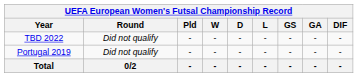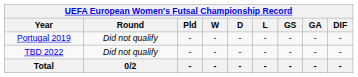 <table class="wikitable" style="text-align: center;font-size:90%;">
 <tr>
 <th colspan="9"><a href='#'>UEFA European Women's Futsal Championship Record</a></th>
 </tr>
 <tr>
 <th width="125">Year</th>
 <th width="150">Round</th>
 <th width="35">Pld</th>
 <th width="35">W</th>
 <th width="35">D</th>
 <th width="35">L</th>
 <th width="35">GS</th>
 <th width="35">GA</th>
 <th width="35">DIF</th>
 </tr>
 <tr>
-<td><a href='#'>TBD 2022</a></td>
+<td><a href='#'>Portugal 2019</a></td>
 <td><em>Did not qualify</em></td>
 <td>-</td>
 <td>-</td>
 <td>-</td>
 <td>-</td>
 <td>-</td>
 <td>-</td>
 <td>-</td>
 </tr>
 <tr>
-<td><a href='#'>Portugal 2019</a></td>
+<td><a href='#'>TBD 2022</a></td>
 <td><em>Did not qualify</em></td>
 <td>-</td>
 <td>-</td>
 <td>-</td>
 <td>-</td>
 <td>-</td>
 <td>-</td>
 <td>-</td>
 </tr>
 <tr>
 <th><strong>Total</strong></th>
 <th>0/2</th>
 <th>-</th>
 <th>-</th>
 <th>-</th>
 <th>-</th>
 <th>-</th>
 <th>-</th>
 <th>-</th>
 </tr>
 </table>
